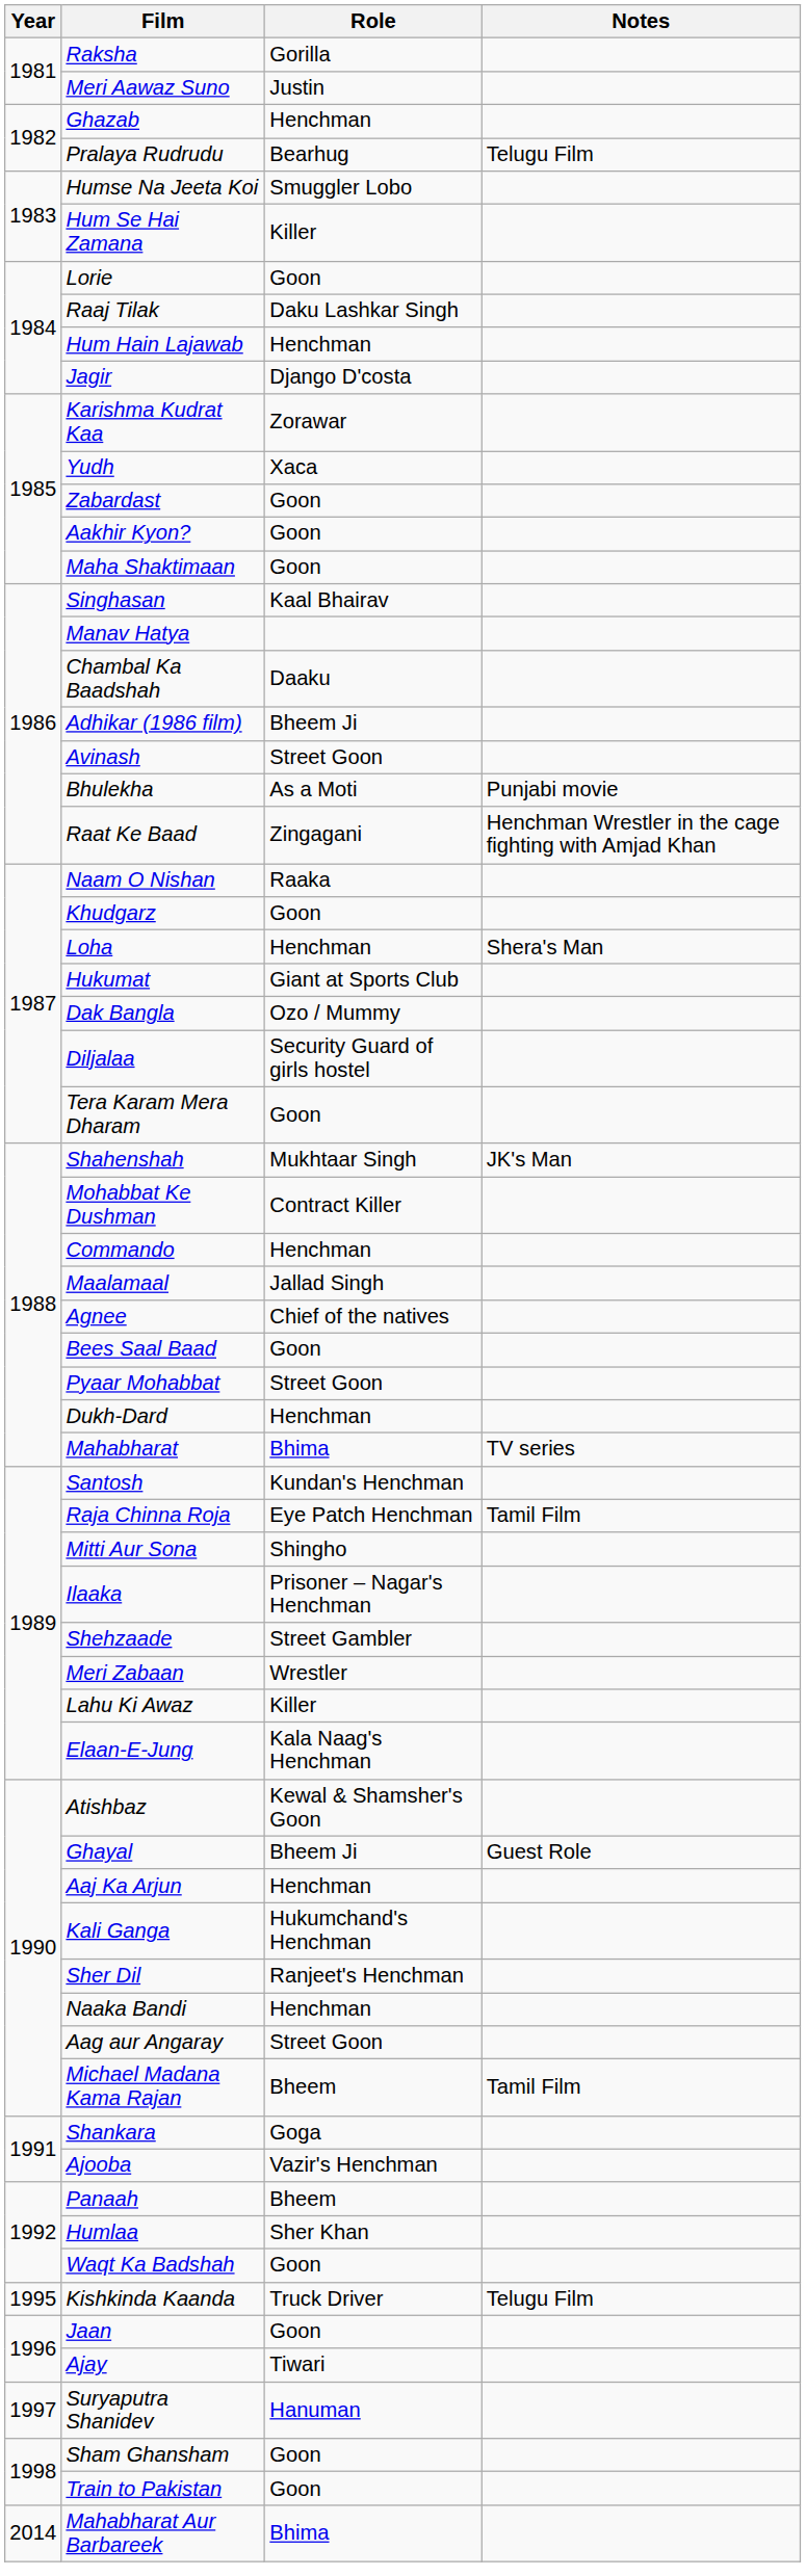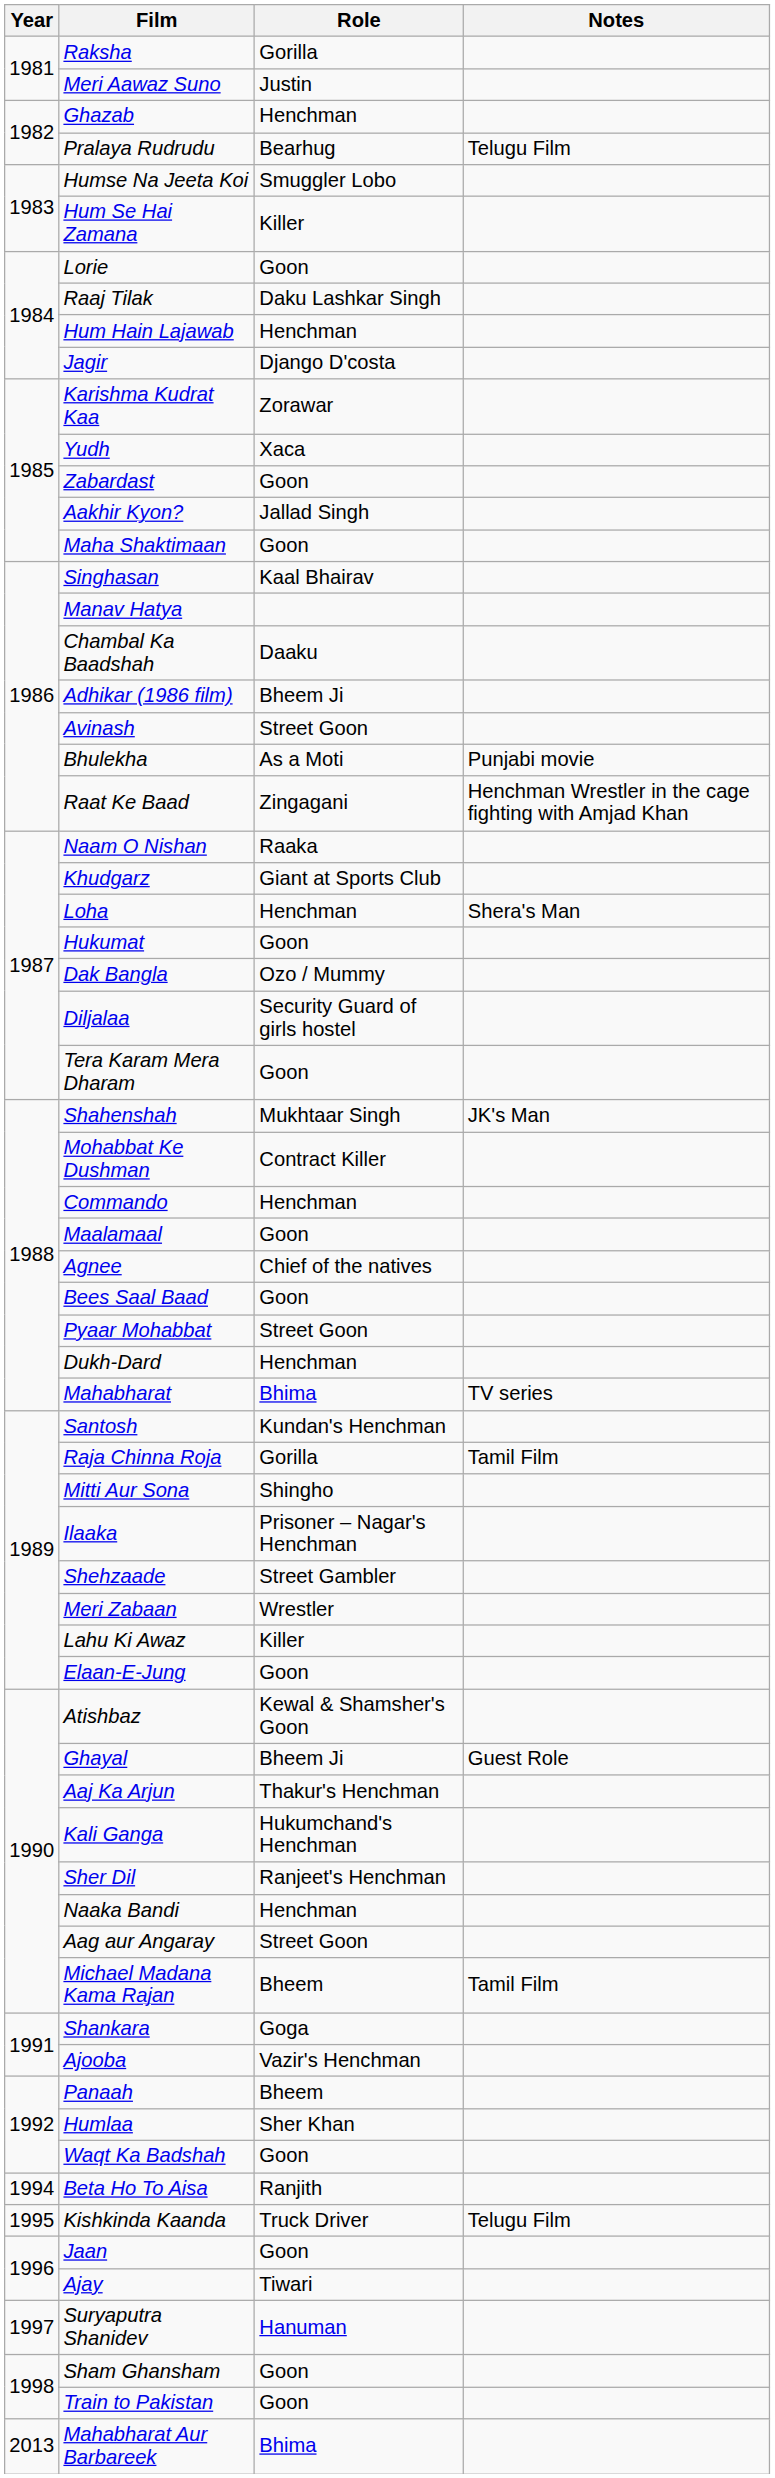 <table class="wikitable sortable">
 <tr>
 <th>Year</th>
 <th>Film</th>
 <th>Role</th>
 <th class="unsortable">Notes</th>
 </tr>
 <tr>
 <td rowspan="2">1981</td>
 <td><em><a href='#'>Raksha</a></em></td>
 <td>Gorilla</td>
 <td></td>
 </tr>
 <tr>
 <td><em><a href='#'>Meri Aawaz Suno</a></em></td>
 <td>Justin</td>
 <td></td>
 </tr>
 <tr>
 <td rowspan="2">1982</td>
 <td><em><a href='#'>Ghazab</a></em></td>
 <td>Henchman</td>
 <td></td>
 </tr>
 <tr>
 <td><em>Pralaya Rudrudu</em></td>
 <td>Bearhug</td>
 <td>Telugu Film</td>
 </tr>
 <tr>
 <td rowspan="2">1983</td>
 <td><em>Humse Na Jeeta Koi</em></td>
 <td>Smuggler Lobo</td>
 <td></td>
 </tr>
 <tr>
 <td><em><a href='#'>Hum Se Hai Zamana</a></em></td>
 <td>Killer</td>
 <td></td>
 </tr>
 <tr>
 <td rowspan="4">1984</td>
 <td><em>Lorie</em></td>
 <td>Goon</td>
 <td></td>
 </tr>
 <tr>
 <td><em>Raaj Tilak</em></td>
 <td>Daku Lashkar Singh</td>
 <td></td>
 </tr>
 <tr>
 <td><em><a href='#'>Hum Hain Lajawab</a></em></td>
 <td>Henchman</td>
 <td></td>
 </tr>
 <tr>
 <td><em><a href='#'>Jagir</a></em></td>
 <td>Django D'costa</td>
 <td></td>
 </tr>
 <tr>
 <td rowspan="5">1985</td>
 <td><em><a href='#'>Karishma Kudrat Kaa</a></em></td>
 <td>Zorawar</td>
 <td></td>
 </tr>
 <tr>
 <td><em><a href='#'>Yudh</a></em></td>
 <td>Xaca</td>
 <td></td>
 </tr>
 <tr>
 <td><em><a href='#'>Zabardast</a></em></td>
 <td>Goon</td>
 <td></td>
 </tr>
 <tr>
 <td><em><a href='#'>Aakhir Kyon?</a></em></td>
-<td>Goon</td>
+<td>Jallad Singh</td>
 <td></td>
 </tr>
 <tr>
 <td><em><a href='#'>Maha Shaktimaan</a></em></td>
 <td>Goon</td>
 <td></td>
 </tr>
 <tr>
 <td rowspan="7">1986</td>
 <td><em><a href='#'>Singhasan</a></em></td>
 <td>Kaal Bhairav</td>
 <td></td>
 </tr>
 <tr>
 <td><em><a href='#'>Manav Hatya</a></em></td>
 <td></td>
 <td></td>
 </tr>
 <tr>
 <td><em>Chambal Ka Baadshah</em></td>
 <td>Daaku</td>
 <td></td>
 </tr>
 <tr>
 <td><em><a href='#'>Adhikar (1986 film)</a></em></td>
 <td>Bheem Ji</td>
 <td></td>
 </tr>
 <tr>
 <td><em><a href='#'>Avinash</a></em></td>
 <td>Street Goon</td>
 <td></td>
 </tr>
 <tr>
 <td><em>Bhulekha</em></td>
 <td>As a Moti</td>
 <td>Punjabi movie</td>
 </tr>
 <tr>
 <td><em>Raat Ke Baad</em></td>
 <td>Zingagani</td>
 <td>Henchman Wrestler in the cage fighting with Amjad Khan</td>
 </tr>
 <tr>
 <td rowspan="7">1987</td>
 <td><em><a href='#'>Naam O Nishan</a></em></td>
 <td>Raaka</td>
 <td></td>
 </tr>
 <tr>
 <td><em><a href='#'>Khudgarz</a></em></td>
-<td>Goon</td>
+<td>Giant at Sports Club</td>
 <td></td>
 </tr>
 <tr>
 <td><em><a href='#'>Loha</a></em></td>
 <td>Henchman</td>
 <td>Shera's Man</td>
 </tr>
 <tr>
 <td><em><a href='#'>Hukumat</a></em></td>
-<td>Giant at Sports Club</td>
+<td>Goon</td>
 <td></td>
 </tr>
 <tr>
 <td><em><a href='#'>Dak Bangla</a></em></td>
 <td>Ozo / Mummy</td>
 <td></td>
 </tr>
 <tr>
 <td><em><a href='#'>Diljalaa</a></em></td>
 <td>Security Guard of girls hostel</td>
 <td></td>
 </tr>
 <tr>
 <td><em>Tera Karam Mera Dharam</em></td>
 <td>Goon</td>
 <td></td>
 </tr>
 <tr>
 <td rowspan="9">1988</td>
 <td><em><a href='#'>Shahenshah</a></em></td>
 <td>Mukhtaar Singh</td>
 <td>JK's Man</td>
 </tr>
 <tr>
 <td><em><a href='#'>Mohabbat Ke Dushman</a></em></td>
 <td>Contract Killer</td>
 <td></td>
 </tr>
 <tr>
 <td><em><a href='#'>Commando</a></em></td>
 <td>Henchman</td>
 <td></td>
 </tr>
 <tr>
 <td><em><a href='#'>Maalamaal</a></em></td>
-<td>Jallad Singh</td>
+<td>Goon</td>
 <td></td>
 </tr>
 <tr>
 <td><em><a href='#'>Agnee</a></em></td>
 <td>Chief of the natives</td>
 <td></td>
 </tr>
 <tr>
 <td><em><a href='#'>Bees Saal Baad</a></em></td>
 <td>Goon</td>
 <td></td>
 </tr>
 <tr>
 <td><em><a href='#'>Pyaar Mohabbat</a></em></td>
 <td>Street Goon</td>
 <td></td>
 </tr>
 <tr>
 <td><em>Dukh-Dard</em></td>
 <td>Henchman</td>
 <td></td>
 </tr>
 <tr>
 <td><em><a href='#'>Mahabharat</a></em></td>
 <td><a href='#'>Bhima</a></td>
 <td>TV series</td>
 </tr>
 <tr>
 <td rowspan="8">1989</td>
 <td><em><a href='#'>Santosh</a></em></td>
 <td>Kundan's Henchman</td>
 <td></td>
 </tr>
 <tr>
 <td><em><a href='#'>Raja Chinna Roja</a></em></td>
-<td>Eye Patch Henchman</td>
+<td>Gorilla</td>
 <td>Tamil Film</td>
 </tr>
 <tr>
 <td><em><a href='#'>Mitti Aur Sona</a></em></td>
 <td>Shingho</td>
 <td></td>
 </tr>
 <tr>
 <td><em><a href='#'>Ilaaka</a></em></td>
 <td>Prisoner – Nagar's Henchman</td>
 <td></td>
 </tr>
 <tr>
 <td><em><a href='#'>Shehzaade</a></em></td>
 <td>Street Gambler</td>
 <td></td>
 </tr>
 <tr>
 <td><em><a href='#'>Meri Zabaan</a></em></td>
 <td>Wrestler</td>
 <td></td>
 </tr>
 <tr>
 <td><em>Lahu Ki Awaz</em></td>
 <td>Killer</td>
 <td></td>
 </tr>
 <tr>
 <td><em><a href='#'>Elaan-E-Jung</a></em></td>
-<td>Kala Naag's Henchman</td>
+<td>Goon</td>
 <td></td>
 </tr>
 <tr>
 <td rowspan="8">1990</td>
 <td><em>Atishbaz</em></td>
 <td>Kewal & Shamsher's Goon</td>
 <td></td>
 </tr>
 <tr>
 <td><em><a href='#'>Ghayal</a></em></td>
 <td>Bheem Ji</td>
 <td>Guest Role</td>
 </tr>
 <tr>
 <td><em><a href='#'>Aaj Ka Arjun</a></em></td>
-<td>Henchman</td>
+<td>Thakur's Henchman</td>
 <td></td>
 </tr>
 <tr>
 <td><em><a href='#'>Kali Ganga</a></em></td>
 <td>Hukumchand's Henchman</td>
 <td></td>
 </tr>
 <tr>
 <td><em><a href='#'>Sher Dil</a></em></td>
 <td>Ranjeet's Henchman</td>
 <td></td>
 </tr>
 <tr>
 <td><em>Naaka Bandi</em></td>
 <td>Henchman</td>
 <td></td>
 </tr>
 <tr>
 <td><em>Aag aur Angaray</em></td>
 <td>Street Goon</td>
 <td></td>
 </tr>
 <tr>
 <td><em><a href='#'>Michael Madana Kama Rajan</a></em></td>
 <td>Bheem</td>
 <td>Tamil Film</td>
 </tr>
 <tr>
 <td rowspan="2">1991</td>
 <td><em><a href='#'>Shankara</a></em></td>
 <td>Goga</td>
 <td></td>
 </tr>
 <tr>
 <td><em><a href='#'>Ajooba</a></em></td>
 <td>Vazir's Henchman</td>
 <td></td>
 </tr>
 <tr>
 <td rowspan="3">1992</td>
 <td><em><a href='#'>Panaah</a></em></td>
 <td>Bheem</td>
 <td></td>
 </tr>
 <tr>
 <td><em><a href='#'>Humlaa</a></em></td>
 <td>Sher Khan</td>
 <td></td>
 </tr>
 <tr>
 <td><em><a href='#'>Waqt Ka Badshah</a></em></td>
 <td>Goon</td>
 <td></td>
 </tr>
 <tr>
+<td>1994</td>
+<td><em><a href='#'>Beta Ho To Aisa</a></em></td>
+<td>Ranjith</td>
+<td></td>
+</tr>
+<tr>
 <td>1995</td>
 <td><em>Kishkinda Kaanda</em></td>
 <td>Truck Driver</td>
 <td>Telugu Film</td>
 </tr>
 <tr>
 <td rowspan="2">1996</td>
 <td><em><a href='#'>Jaan</a></em></td>
 <td>Goon</td>
 <td></td>
 </tr>
 <tr>
 <td><em><a href='#'>Ajay</a></em></td>
 <td>Tiwari</td>
 <td></td>
 </tr>
 <tr>
 <td>1997</td>
 <td><em>Suryaputra Shanidev</em></td>
 <td><a href='#'>Hanuman</a></td>
 <td></td>
 </tr>
 <tr>
 <td rowspan="2">1998</td>
 <td><em>Sham Ghansham</em></td>
 <td>Goon</td>
 <td></td>
 </tr>
 <tr>
 <td><em><a href='#'>Train to Pakistan</a></em></td>
 <td>Goon</td>
 <td></td>
 </tr>
 <tr>
-<td>2014</td>
+<td>2013</td>
 <td><em><a href='#'>Mahabharat Aur Barbareek</a></em></td>
 <td><a href='#'>Bhima</a></td>
 <td></td>
 </tr>
 </table>
